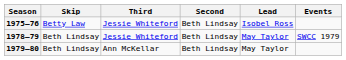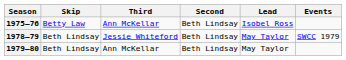 <table class="wikitable">
 <tr>
 <th scope="col">Season</th>
 <th scope="col">Skip</th>
 <th scope="col">Third</th>
 <th scope="col">Second</th>
 <th scope="col">Lead</th>
 <th scope="col">Events</th>
 </tr>
 <tr>
 <th scope="row">1975–76</th>
 <td><a href='#'>Betty Law</a></td>
-<td><a href='#'>Jessie Whiteford</a></td>
+<td><a href='#'>Ann McKellar</a></td>
 <td>Beth Lindsay</td>
 <td><a href='#'>Isobel Ross</a></td>
 <td> </td>
 </tr>
 <tr>
 <th scope="row">1978–79</th>
 <td>Beth Lindsay</td>
 <td><a href='#'>Jessie Whiteford</a></td>
 <td>Beth Lindsay</td>
 <td><a href='#'>May Taylor</a></td>
 <td><a href='#'>SWCC</a> 1979 <br> </td>
 </tr>
 <tr>
 <th scope="row">1979–80</th>
 <td>Beth Lindsay</td>
 <td>Ann McKellar</td>
 <td>Beth Lindsay</td>
 <td>May Taylor</td>
 <td> </td>
 </tr>
 </table>
